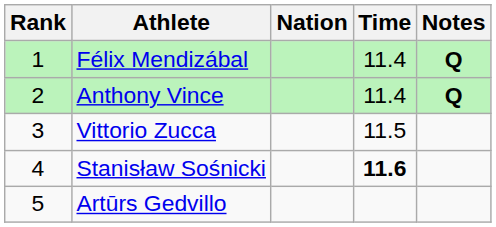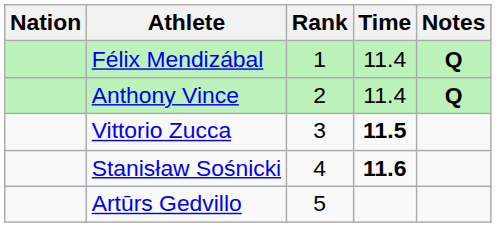 <table class="wikitable sortable" style="text-align:center">
 <tr>
+<th>Nation</th>
+<th>Athlete</th>
 <th>Rank</th>
-<th>Athlete</th>
-<th>Nation</th>
 <th>Time</th>
 <th>Notes</th>
 </tr>
 <tr bgcolor=bbf3bb>
+<td align="left"></td>
+<td align="left"><a href='#'>Félix Mendizábal</a></td>
 <td>1</td>
-<td align="left"><a href='#'>Félix Mendizábal</a></td>
-<td align="left"></td>
 <td>11.4</td>
 <td><strong>Q</strong></td>
 </tr>
 <tr bgcolor=bbf3bb>
+<td align="left"></td>
+<td align="left"><a href='#'>Anthony Vince</a></td>
 <td>2</td>
-<td align="left"><a href='#'>Anthony Vince</a></td>
-<td align="left"></td>
 <td>11.4</td>
 <td><strong>Q</strong></td>
 </tr>
 <tr>
+<td align="left"></td>
+<td align="left"><a href='#'>Vittorio Zucca</a></td>
 <td>3</td>
-<td align="left"><a href='#'>Vittorio Zucca</a></td>
-<td align="left"></td>
-<td>11.5</td>
+<td><strong>11.5</strong></td>
 <td></td>
 </tr>
 <tr>
+<td align="left"></td>
+<td align="left"><a href='#'>Stanisław Sośnicki</a></td>
 <td>4</td>
-<td align="left"><a href='#'>Stanisław Sośnicki</a></td>
-<td align="left"></td>
 <td><strong>11.6</strong></td>
 <td></td>
 </tr>
 <tr>
+<td align="left"></td>
+<td align="left"><a href='#'>Artūrs Gedvillo</a></td>
 <td>5</td>
-<td align="left"><a href='#'>Artūrs Gedvillo</a></td>
-<td align="left"></td>
 <td></td>
 <td></td>
 </tr>
 </table>
